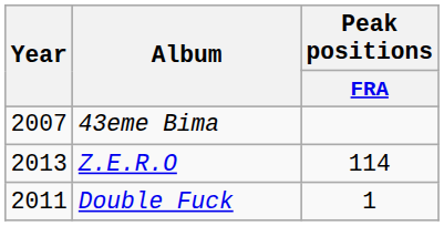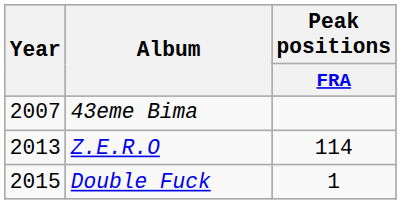 <table class="wikitable">
 <tr>
 <th align="center" rowspan="2" width="10">Year</th>
 <th align="center" rowspan="2" width="120">Album</th>
 <th align="center" colspan="1" width="20">Peak positions</th>
 </tr>
 <tr>
 <th scope="col" style="width:3em;font-size:90%;"><a href='#'>FRA</a><br></th>
 </tr>
 <tr>
 <td style="text-align:center;">2007</td>
 <td><em>43eme Bima</em></td>
 <td style="text-align:center;"></td>
 </tr>
 <tr>
 <td style="text-align:center;">2013</td>
 <td><em><a href='#'>Z.E.R.O</a></em></td>
 <td style="text-align:center;">114</td>
 </tr>
 <tr>
-<td style="text-align:center;">2011</td>
+<td style="text-align:center;">2015</td>
 <td><em><a href='#'>Double Fuck</a></em></td>
 <td style="text-align:center;">1</td>
 </tr>
 </table>
